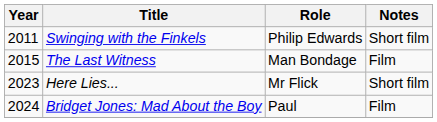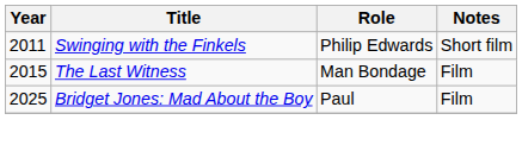 <table class="wikitable">
 <tr>
 <th>Year</th>
 <th>Title</th>
 <th>Role</th>
 <th>Notes</th>
 </tr>
 <tr>
 <td>2011</td>
 <td><em><a href='#'>Swinging with the Finkels</a></em></td>
 <td>Philip Edwards</td>
 <td>Short film</td>
 </tr>
 <tr>
 <td>2015</td>
 <td><em><a href='#'>The Last Witness</a></em></td>
 <td>Man Bondage</td>
 <td>Film</td>
 </tr>
 <tr>
-<td>2023</td>
-<td><em>Here Lies...</em></td>
-<td>Mr Flick</td>
-<td>Short film</td>
-</tr>
-<tr>
-<td>2024</td>
+<td>2025</td>
 <td><em><a href='#'>Bridget Jones: Mad About the Boy</a></em></td>
 <td>Paul</td>
 <td>Film</td>
 </tr>
 <tr>
 </tr>
 </table>
